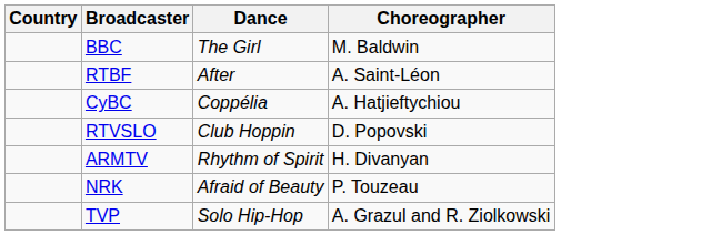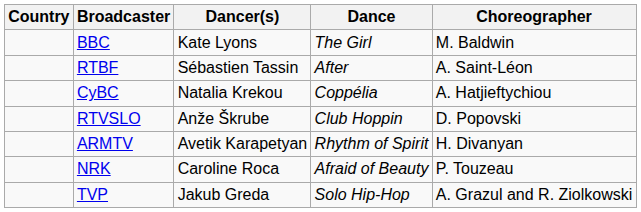 <table class="wikitable">
 <tr>
 <th>Country</th>
 <th>Broadcaster</th>
+<th>Dancer(s)</th>
 <th>Dance</th>
 <th>Choreographer</th>
 </tr>
 <tr>
 <td></td>
 <td><a href='#'>BBC</a></td>
+<td>Kate Lyons</td>
 <td><em>The Girl</em></td>
 <td>M. Baldwin</td>
 </tr>
 <tr>
 <td></td>
 <td><a href='#'>RTBF</a></td>
+<td>Sébastien Tassin</td>
 <td><em>After</em></td>
 <td>A. Saint-Léon</td>
 </tr>
 <tr>
 <td></td>
 <td><a href='#'>CyBC</a></td>
+<td>Natalia Krekou</td>
 <td><em>Coppélia</em></td>
 <td>A. Hatjieftychiou</td>
 </tr>
 <tr>
 <td></td>
 <td><a href='#'>RTVSLO</a></td>
+<td>Anže Škrube</td>
 <td><em>Club Hoppin</em></td>
 <td>D. Popovski</td>
 </tr>
 <tr>
 <td></td>
 <td><a href='#'>ARMTV</a></td>
+<td>Avetik Karapetyan</td>
 <td><em>Rhythm of Spirit</em></td>
 <td>H. Divanyan</td>
 </tr>
 <tr>
 <td></td>
 <td><a href='#'>NRK</a></td>
+<td>Caroline Roca</td>
 <td><em>Afraid of Beauty</em></td>
 <td>P. Touzeau</td>
 </tr>
 <tr>
 <td></td>
 <td><a href='#'>TVP</a></td>
+<td>Jakub Greda</td>
 <td><em>Solo Hip-Hop</em></td>
 <td>A. Grazul and R. Ziolkowski</td>
 </tr>
 </table>
